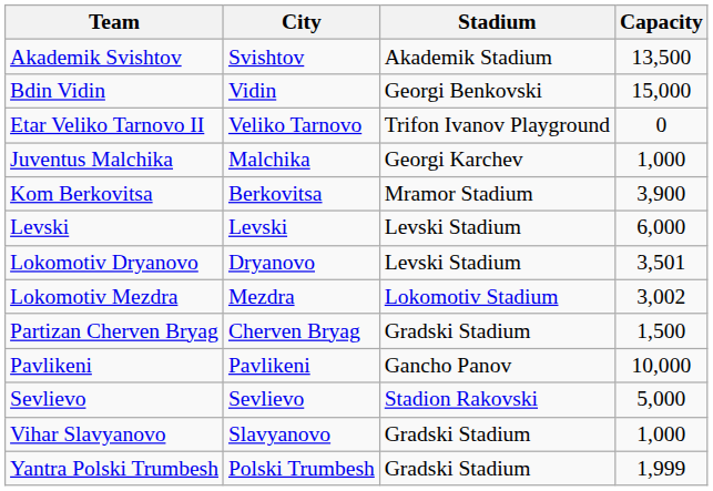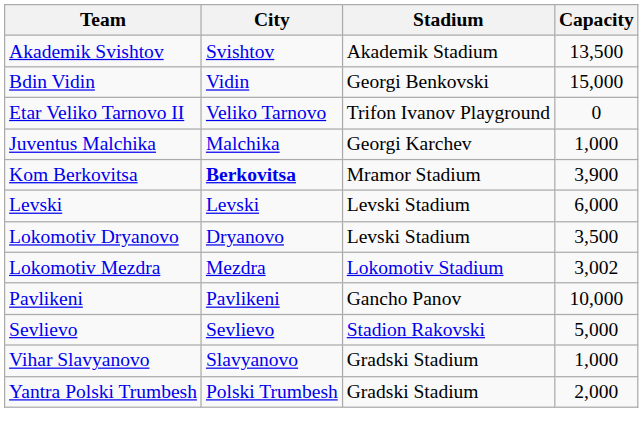 <table class="wikitable sortable">
 <tr>
 <th>Team</th>
 <th>City</th>
 <th>Stadium</th>
 <th>Capacity</th>
 </tr>
 <tr>
 <td><a href='#'>Akademik Svishtov</a></td>
 <td><a href='#'>Svishtov</a></td>
 <td>Akademik Stadium</td>
 <td align=center>13,500</td>
 </tr>
 <tr>
 <td><a href='#'>Bdin Vidin</a></td>
 <td><a href='#'>Vidin</a></td>
 <td>Georgi Benkovski</td>
 <td align=center>15,000</td>
 </tr>
 <tr>
 <td><a href='#'>Etar Veliko Tarnovo II</a></td>
 <td><a href='#'>Veliko Tarnovo</a></td>
 <td>Trifon Ivanov Playground</td>
 <td align=center>0</td>
 </tr>
 <tr>
 <td><a href='#'>Juventus Malchika</a></td>
 <td><a href='#'>Malchika</a></td>
 <td>Georgi Karchev</td>
 <td align=center>1,000</td>
 </tr>
 <tr>
 <td><a href='#'>Kom Berkovitsa</a></td>
-<td><a href='#'>Berkovitsa</a></td>
+<td><strong><a href='#'>Berkovitsa</a></strong></td>
 <td>Mramor Stadium</td>
 <td align=center>3,900</td>
 </tr>
 <tr>
 <td><a href='#'>Levski</a></td>
 <td><a href='#'>Levski</a></td>
 <td>Levski Stadium</td>
 <td align=center>6,000</td>
 </tr>
 <tr>
 <td><a href='#'>Lokomotiv Dryanovo</a></td>
 <td><a href='#'>Dryanovo</a></td>
 <td>Levski Stadium</td>
-<td align=center>3,501</td>
+<td align=center>3,500</td>
 </tr>
 <tr>
 <td><a href='#'>Lokomotiv Mezdra</a></td>
 <td><a href='#'>Mezdra</a></td>
 <td><a href='#'>Lokomotiv Stadium</a></td>
 <td align=center>3,002</td>
-</tr>
-<tr>
-<td><a href='#'>Partizan Cherven Bryag</a></td>
-<td><a href='#'>Cherven Bryag</a></td>
-<td>Gradski Stadium</td>
-<td align=center>1,500</td>
 </tr>
 <tr>
 <td><a href='#'>Pavlikeni</a></td>
 <td><a href='#'>Pavlikeni</a></td>
 <td>Gancho Panov</td>
 <td align=center>10,000</td>
 </tr>
 <tr>
 <td><a href='#'>Sevlievo</a></td>
 <td><a href='#'>Sevlievo</a></td>
 <td><a href='#'>Stadion Rakovski</a></td>
 <td align=center>5,000</td>
 </tr>
 <tr>
 <td><a href='#'>Vihar Slavyanovo</a></td>
 <td><a href='#'>Slavyanovo</a></td>
 <td>Gradski Stadium</td>
 <td align=center>1,000</td>
 </tr>
 <tr>
 <td><a href='#'>Yantra Polski Trumbesh</a></td>
 <td><a href='#'>Polski Trumbesh</a></td>
 <td>Gradski Stadium</td>
-<td align=center>1,999</td>
+<td align=center>2,000</td>
 </tr>
 </table>
